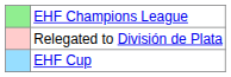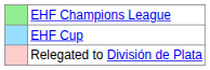 <table bgcolor="#f7f8ff" cellpadding="3" cellspacing="0" border="1" style="font-size: 95%; border: gray solid 1px; border-collapse: collapse;text-align:center;">
 <tr>
 <td style="background: #90EE90;" width="20"></td>
 <td bgcolor="#ffffff" align="left"><a href='#'>EHF Champions League</a></td>
 </tr>
 <tr>
+<td style="background: #97DEFF;" width="20"></td>
+<td bgcolor="#ffffff" align="left"><a href='#'>EHF Cup</a></td>
+</tr>
+<tr>
 <td style="background: #FFCCCC" width="20"></td>
 <td bgcolor="#ffffff" align="left">Relegated to <a href='#'>División de Plata</a></td>
 </tr>
-<tr>
-<td style="background: #97DEFF;" width="20"></td>
-<td bgcolor="#ffffff" align="left"><a href='#'>EHF Cup</a></td>
-</tr>
 </table>
